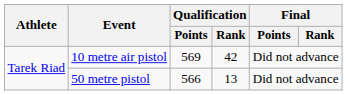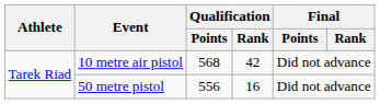 <table class="wikitable" style="font-size:90%">
 <tr>
 <th rowspan="2">Athlete</th>
 <th rowspan="2">Event</th>
 <th colspan=2>Qualification</th>
 <th colspan=2>Final</th>
 </tr>
 <tr style="font-size:95%">
 <th>Points</th>
 <th>Rank</th>
 <th>Points</th>
 <th>Rank</th>
 </tr>
 <tr align=center>
 <td align=left rowspan=2><a href='#'>Tarek Riad</a></td>
 <td align=left><a href='#'>10 metre air pistol</a></td>
-<td>569</td>
+<td>568</td>
 <td>42</td>
 <td colspan=2>Did not advance</td>
 </tr>
 <tr align=center>
 <td align=left><a href='#'>50 metre pistol</a></td>
-<td>566</td>
-<td>13</td>
+<td>556</td>
+<td>16</td>
 <td colspan=2>Did not advance</td>
 </tr>
 </table>
